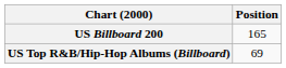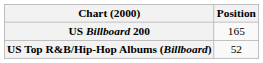 <table class="wikitable sortable plainrowheaders" style="text-align:center">
 <tr>
 <th scope="col">Chart (2000)</th>
 <th scope="col">Position</th>
 </tr>
 <tr>
 <th scope="row">US <em>Billboard</em> 200</th>
 <td>165</td>
 </tr>
 <tr>
 <th scope="row">US Top R&B/Hip-Hop Albums (<em>Billboard</em>)</th>
-<td>69</td>
+<td>52</td>
 </tr>
 </table>
